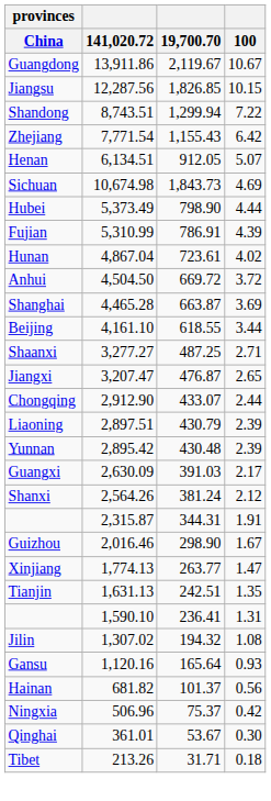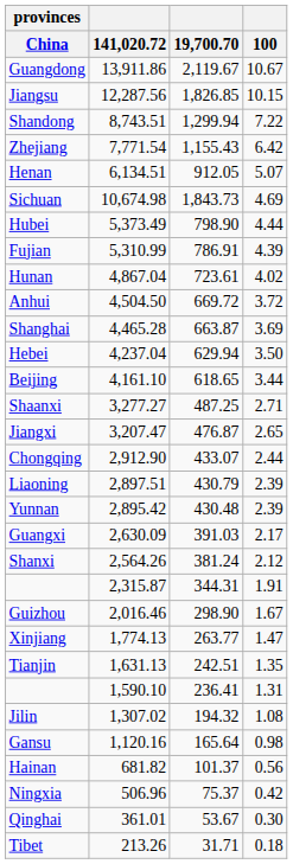 <table class="wikitable sortable static-row-numbers col2center" style="text-align:right;">
 <tr class="static-row-header" style="text-align:center;vertical-align:bottom;">
 <th>provinces</th>
 <th></th>
 <th></th>
 <th></th>
 </tr>
 <tr class="static-row-header " style="font-weight:bold;" style="font-weight:bold;">
 <th style="text-align:center"><a href='#'>China<br></a></th>
 <th>141,020.72</th>
 <th>19,700.70</th>
 <th>100</th>
 </tr>
 <tr>
 <td align="left"><a href='#'>Guangdong</a></td>
 <td>13,911.86</td>
 <td>2,119.67</td>
 <td>10.67</td>
 </tr>
 <tr>
 <td align="left"><a href='#'>Jiangsu</a></td>
 <td>12,287.56</td>
 <td>1,826.85</td>
 <td>10.15</td>
 </tr>
 <tr>
 <td align="left"><a href='#'>Shandong</a></td>
 <td>8,743.51</td>
 <td>1,299.94</td>
 <td>7.22</td>
 </tr>
 <tr>
 <td align="left"><a href='#'>Zhejiang</a></td>
 <td>7,771.54</td>
 <td>1,155.43</td>
 <td>6.42</td>
 </tr>
 <tr>
 <td align="left"><a href='#'>Henan</a></td>
 <td>6,134.51</td>
 <td>912.05</td>
 <td>5.07</td>
 </tr>
 <tr>
 <td align="left"><a href='#'>Sichuan</a></td>
 <td>10,674.98</td>
 <td>1,843.73</td>
 <td>4.69</td>
 </tr>
 <tr>
 <td align="left"><a href='#'>Hubei</a></td>
 <td>5,373.49</td>
 <td>798.90</td>
 <td>4.44</td>
 </tr>
 <tr>
 <td align="left"><a href='#'>Fujian</a></td>
 <td>5,310.99</td>
 <td>786.91</td>
 <td>4.39</td>
 </tr>
 <tr>
 <td align="left"><a href='#'>Hunan</a></td>
 <td>4,867.04</td>
 <td>723.61</td>
 <td>4.02</td>
 </tr>
 <tr>
 <td align="left"><a href='#'>Anhui</a></td>
 <td>4,504.50</td>
 <td>669.72</td>
 <td>3.72</td>
 </tr>
 <tr>
 <td align="left"><a href='#'>Shanghai</a></td>
 <td>4,465.28</td>
 <td>663.87</td>
 <td>3.69</td>
 </tr>
 <tr>
+<td align="left"><a href='#'>Hebei</a></td>
+<td>4,237.04</td>
+<td>629.94</td>
+<td>3.50</td>
+</tr>
+<tr>
 <td align="left"><a href='#'>Beijing</a></td>
 <td>4,161.10</td>
-<td>618.55</td>
+<td>618.65</td>
 <td>3.44</td>
 </tr>
 <tr>
 <td align="left"><a href='#'>Shaanxi</a></td>
 <td>3,277.27</td>
 <td>487.25</td>
 <td>2.71</td>
 </tr>
 <tr>
 <td align="left"><a href='#'>Jiangxi</a></td>
 <td>3,207.47</td>
 <td>476.87</td>
 <td>2.65</td>
 </tr>
 <tr>
 <td align="left"><a href='#'>Chongqing</a></td>
 <td>2,912.90</td>
 <td>433.07</td>
 <td>2.44</td>
 </tr>
 <tr>
 <td align="left"><a href='#'>Liaoning</a></td>
 <td>2,897.51</td>
 <td>430.79</td>
 <td>2.39</td>
 </tr>
 <tr>
 <td align="left"><a href='#'>Yunnan</a></td>
 <td>2,895.42</td>
 <td>430.48</td>
 <td>2.39</td>
 </tr>
 <tr>
 <td align="left"><a href='#'>Guangxi</a></td>
 <td>2,630.09</td>
 <td>391.03</td>
 <td>2.17</td>
 </tr>
 <tr>
 <td align="left"><a href='#'>Shanxi</a></td>
 <td>2,564.26</td>
 <td>381.24</td>
 <td>2.12</td>
 </tr>
 <tr>
 <td align="left"></td>
 <td>2,315.87</td>
 <td>344.31</td>
 <td>1.91</td>
 </tr>
 <tr>
 <td align="left"><a href='#'>Guizhou</a></td>
 <td>2,016.46</td>
 <td>298.90</td>
 <td>1.67</td>
 </tr>
 <tr>
 <td align="left"><a href='#'>Xinjiang</a></td>
 <td>1,774.13</td>
 <td>263.77</td>
 <td>1.47</td>
 </tr>
 <tr>
 <td align="left"><a href='#'>Tianjin</a></td>
 <td>1,631.13</td>
 <td>242.51</td>
 <td>1.35</td>
 </tr>
 <tr>
 <td align="left"></td>
 <td>1,590.10</td>
 <td>236.41</td>
 <td>1.31</td>
 </tr>
 <tr>
 <td align="left"><a href='#'>Jilin</a></td>
 <td>1,307.02</td>
 <td>194.32</td>
 <td>1.08</td>
 </tr>
 <tr>
 <td align="left"><a href='#'>Gansu</a></td>
 <td>1,120.16</td>
 <td>165.64</td>
-<td>0.93</td>
+<td>0.98</td>
 </tr>
 <tr>
 <td align="left"><a href='#'>Hainan</a></td>
 <td>681.82</td>
 <td>101.37</td>
 <td>0.56</td>
 </tr>
 <tr>
 <td align="left"><a href='#'>Ningxia</a></td>
 <td>506.96</td>
 <td>75.37</td>
 <td>0.42</td>
 </tr>
 <tr>
 <td align="left"><a href='#'>Qinghai</a></td>
 <td>361.01</td>
 <td>53.67</td>
 <td>0.30</td>
 </tr>
 <tr>
 <td align="left"><a href='#'>Tibet</a></td>
 <td>213.26</td>
 <td>31.71</td>
 <td>0.18</td>
 </tr>
 </table>
